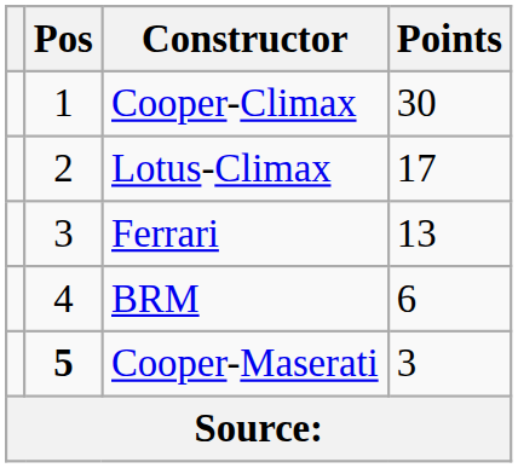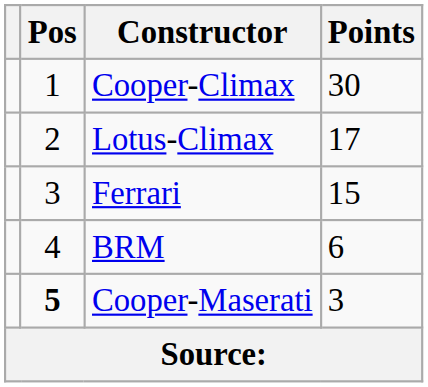 <table class="wikitable" style="font-size: 95%;">
 <tr>
 <th></th>
 <th>Pos</th>
 <th>Constructor</th>
 <th>Points</th>
 </tr>
 <tr>
 <td align="left"></td>
 <td align="center">1</td>
 <td> <a href='#'>Cooper</a>-<a href='#'>Climax</a></td>
 <td align="left">30</td>
 </tr>
 <tr>
 <td align="left"></td>
 <td align="center">2</td>
 <td> <a href='#'>Lotus</a>-<a href='#'>Climax</a></td>
 <td align="left">17</td>
 </tr>
 <tr>
 <td align="left"></td>
 <td align="center">3</td>
 <td> <a href='#'>Ferrari</a></td>
-<td align="left">13</td>
+<td align="left">15</td>
 </tr>
 <tr>
 <td align="left"></td>
 <td align="center">4</td>
 <td> <a href='#'>BRM</a></td>
 <td align="left">6</td>
 </tr>
 <tr>
 <td align="left"></td>
 <td align="center"><strong>5</strong></td>
 <td> <a href='#'>Cooper</a>-<a href='#'>Maserati</a></td>
 <td align="left">3</td>
 </tr>
 <tr>
 <th colspan=4>Source: </th>
 </tr>
 </table>
